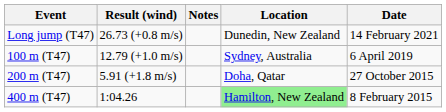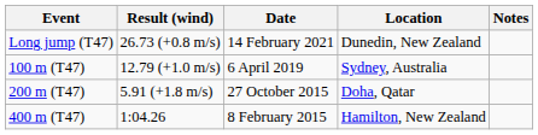 <table class="wikitable" style="font-size:95%;">
 <tr>
 <th scope=col>Event</th>
 <th scope=col>Result (wind)</th>
+<th scope=col>Date</th>
+<th scope=col>Location</th>
 <th scope=col>Notes</th>
-<th scope=col>Location</th>
-<th scope=col>Date</th>
 </tr>
 <tr>
 <td><a href='#'>Long jump</a> (T47)</td>
 <td>26.73 (+0.8 m/s)</td>
+<td>14 February 2021</td>
+<td>Dunedin, New Zealand</td>
 <td></td>
-<td>Dunedin, New Zealand</td>
-<td>14 February 2021</td>
 </tr>
 <tr>
 <td><a href='#'>100 m</a> (T47)</td>
 <td>12.79 (+1.0 m/s)</td>
+<td>6 April 2019</td>
+<td><a href='#'>Sydney</a>, Australia</td>
 <td></td>
-<td><a href='#'>Sydney</a>, Australia</td>
-<td>6 April 2019</td>
 </tr>
 <tr>
 <td><a href='#'>200 m</a> (T47)</td>
 <td>5.91 (+1.8 m/s)</td>
+<td>27 October 2015</td>
+<td><a href='#'>Doha</a>, Qatar</td>
 <td></td>
-<td><a href='#'>Doha</a>, Qatar</td>
-<td>27 October 2015</td>
 </tr>
 <tr>
 <td><a href='#'>400 m</a> (T47)</td>
 <td>1:04.26</td>
+<td>8 February 2015</td>
+<td><a href='#'>Hamilton</a>, New Zealand</td>
 <td></td>
-<td style="background: lightgreen;"><a href='#'>Hamilton</a>, New Zealand</td>
-<td>8 February 2015</td>
 </tr>
 </table>
